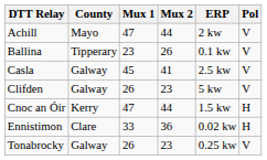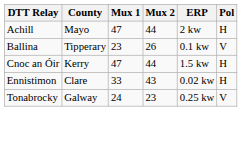 <table class="wikitable sortable">
 <tr>
 <th>DTT Relay</th>
 <th>County</th>
 <th>Mux 1</th>
 <th>Mux 2</th>
 <th>ERP</th>
 <th>Pol</th>
 </tr>
 <tr>
 <td>Achill</td>
 <td>Mayo</td>
 <td>47</td>
 <td>44</td>
 <td>2 kw</td>
-<td>V</td>
+<td>H</td>
 </tr>
 <tr>
 <td>Ballina</td>
 <td>Tipperary</td>
 <td>23</td>
 <td>26</td>
 <td>0.1 kw</td>
-<td>V</td>
-</tr>
-<tr>
-<td>Casla</td>
-<td>Galway</td>
-<td>45</td>
-<td>41</td>
-<td>2.5 kw</td>
-<td>V</td>
-</tr>
-<tr>
-<td>Clifden</td>
-<td>Galway</td>
-<td>26</td>
-<td>23</td>
-<td>5 kw</td>
 <td>V</td>
 </tr>
 <tr>
 <td>Cnoc an Óir</td>
 <td>Kerry</td>
 <td>47</td>
 <td>44</td>
 <td>1.5 kw</td>
 <td>H</td>
 </tr>
 <tr>
 <td>Ennistimon</td>
 <td>Clare</td>
 <td>33</td>
-<td>36</td>
+<td>43</td>
 <td>0.02 kw</td>
 <td>H</td>
 </tr>
 <tr>
 <td>Tonabrocky</td>
 <td>Galway</td>
-<td>26</td>
+<td>24</td>
 <td>23</td>
 <td>0.25 kw</td>
 <td>V</td>
 </tr>
 </table>
